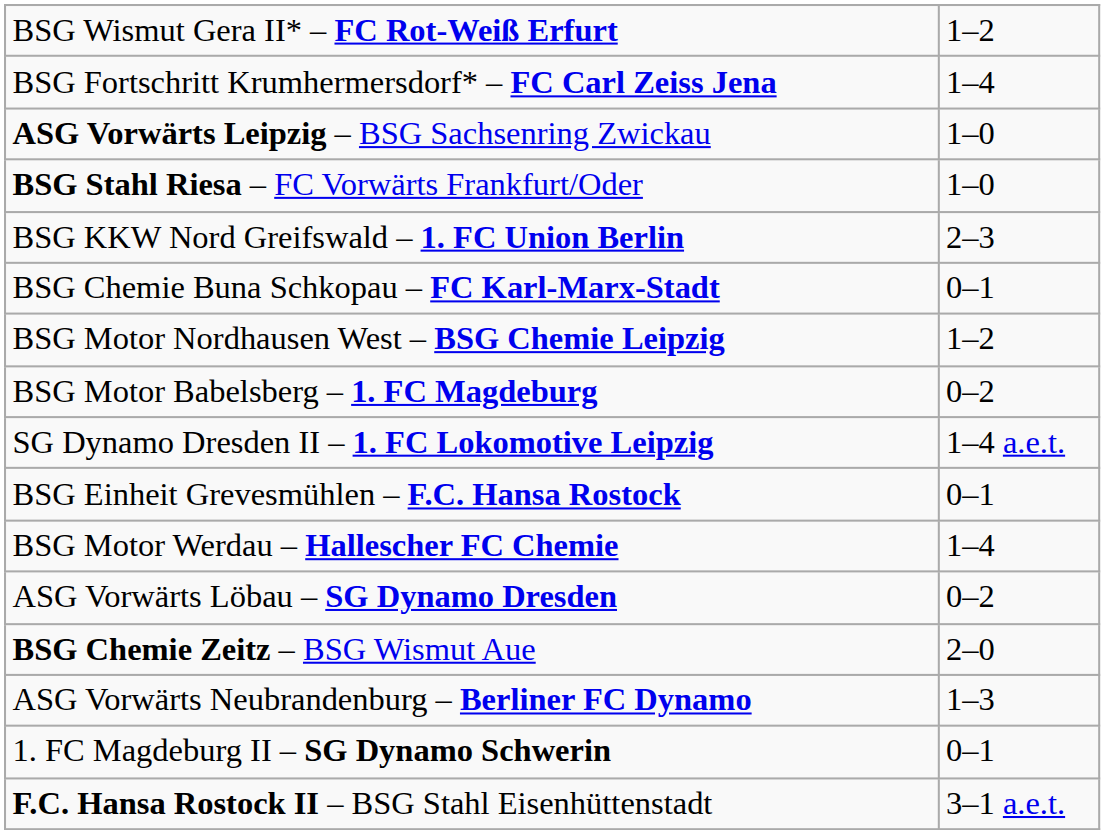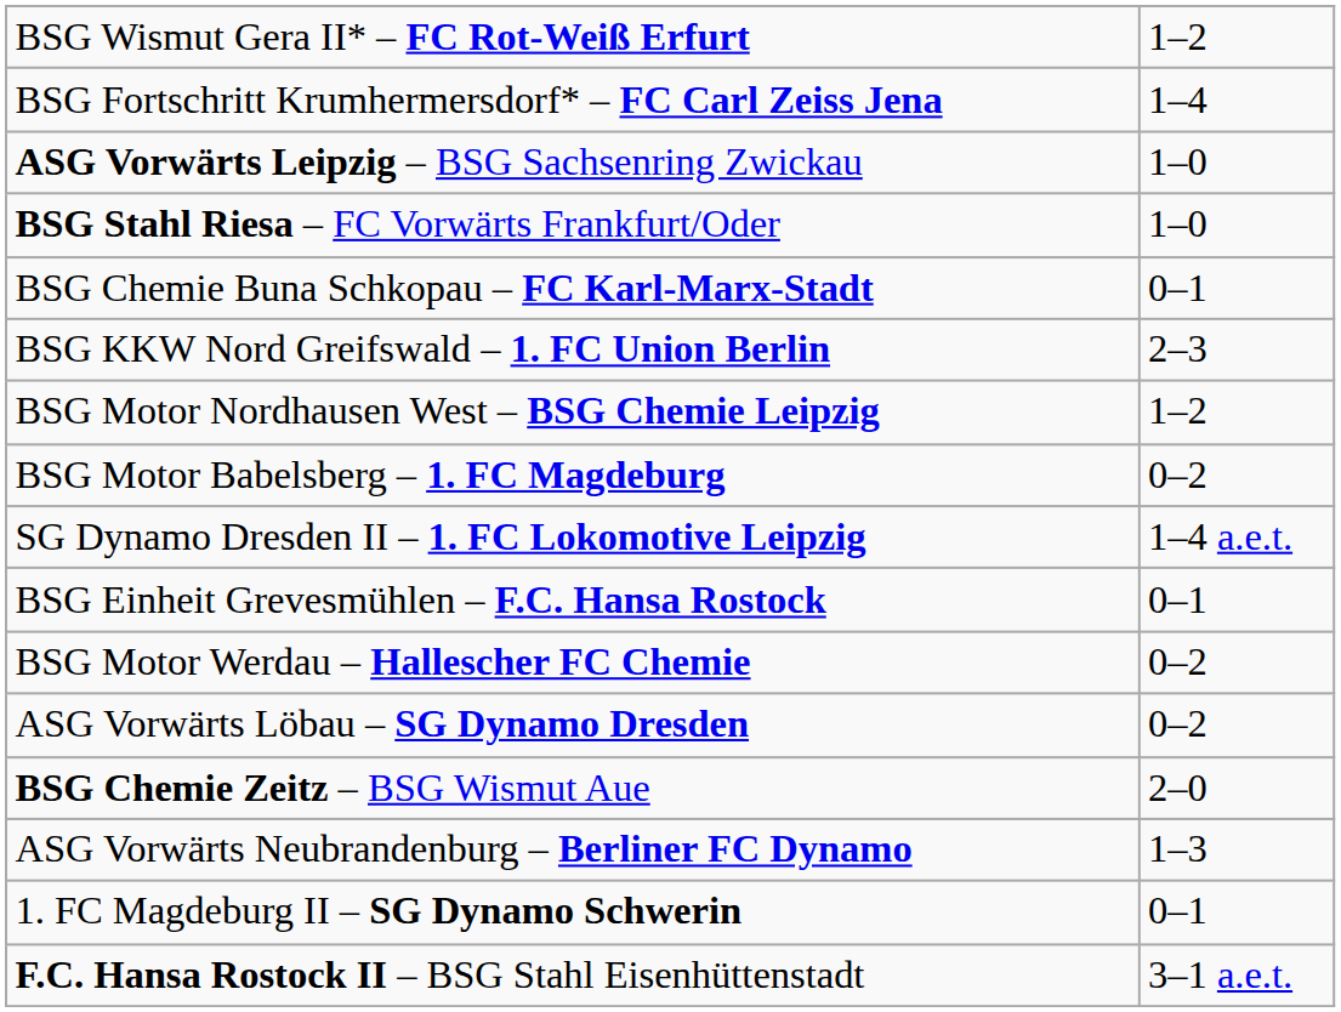 <table class="wikitable" style="width:540px;">
 <tr>
 <td>BSG Wismut Gera II* – <strong><a href='#'>FC Rot-Weiß Erfurt</a></strong></td>
 <td>1–2</td>
 </tr>
 <tr>
 <td>BSG Fortschritt Krumhermersdorf* – <strong><a href='#'>FC Carl Zeiss Jena</a></strong></td>
 <td>1–4</td>
 </tr>
 <tr>
 <td><strong>ASG Vorwärts Leipzig</strong> – <a href='#'>BSG Sachsenring Zwickau</a></td>
 <td>1–0</td>
 </tr>
 <tr>
 <td><strong>BSG Stahl Riesa</strong> – <a href='#'>FC Vorwärts Frankfurt/Oder</a></td>
 <td>1–0</td>
 </tr>
 <tr>
+<td>BSG Chemie Buna Schkopau – <strong><a href='#'>FC Karl-Marx-Stadt</a></strong></td>
+<td>0–1</td>
+</tr>
+<tr>
 <td>BSG KKW Nord Greifswald – <strong><a href='#'>1. FC Union Berlin</a></strong></td>
 <td>2–3</td>
-</tr>
-<tr>
-<td>BSG Chemie Buna Schkopau – <strong><a href='#'>FC Karl-Marx-Stadt</a></strong></td>
-<td>0–1</td>
 </tr>
 <tr>
 <td>BSG Motor Nordhausen West – <strong><a href='#'>BSG Chemie Leipzig</a></strong></td>
 <td>1–2</td>
 </tr>
 <tr>
 <td>BSG Motor Babelsberg – <strong><a href='#'>1. FC Magdeburg</a></strong></td>
 <td>0–2</td>
 </tr>
 <tr>
 <td>SG Dynamo Dresden II – <strong><a href='#'>1. FC Lokomotive Leipzig</a></strong></td>
 <td>1–4 <a href='#'>a.e.t.</a></td>
 </tr>
 <tr>
 <td>BSG Einheit Grevesmühlen – <strong><a href='#'>F.C. Hansa Rostock</a></strong></td>
 <td>0–1</td>
 </tr>
 <tr>
 <td>BSG Motor Werdau – <strong><a href='#'>Hallescher FC Chemie</a></strong></td>
-<td>1–4</td>
+<td>0–2</td>
 </tr>
 <tr>
 <td>ASG Vorwärts Löbau – <strong><a href='#'>SG Dynamo Dresden</a></strong></td>
 <td>0–2</td>
 </tr>
 <tr>
 <td><strong>BSG Chemie Zeitz</strong> – <a href='#'>BSG Wismut Aue</a></td>
 <td>2–0</td>
 </tr>
 <tr>
 <td>ASG Vorwärts Neubrandenburg – <strong><a href='#'>Berliner FC Dynamo</a></strong></td>
 <td>1–3</td>
 </tr>
 <tr>
 <td>1. FC Magdeburg II – <strong>SG Dynamo Schwerin</strong></td>
 <td>0–1</td>
 </tr>
 <tr>
 <td><strong>F.C. Hansa Rostock II</strong> – BSG Stahl Eisenhüttenstadt</td>
 <td>3–1 <a href='#'>a.e.t.</a></td>
 </tr>
 </table>
